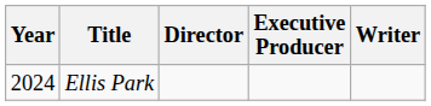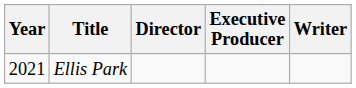 <table class="wikitable">
 <tr>
 <th>Year</th>
 <th>Title</th>
 <th>Director</th>
 <th>Executive<br>Producer</th>
 <th>Writer</th>
 </tr>
 <tr>
-<td>2024</td>
+<td>2021</td>
 <td><em>Ellis Park</em></td>
 <td></td>
 <td></td>
 <td></td>
 </tr>
 </table>
